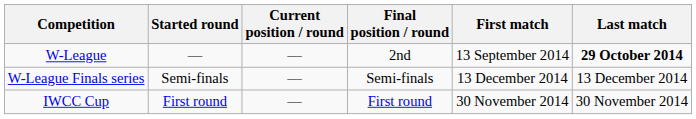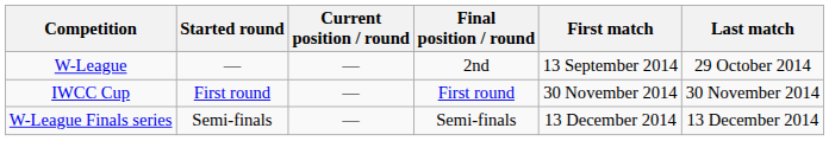 <table class="wikitable">
 <tr>
 <th>Competition</th>
 <th>Started round</th>
 <th>Current <br>position / round</th>
 <th>Final <br>position / round</th>
 <th>First match</th>
 <th>Last match</th>
 </tr>
 <tr style="text-align: center">
 <td><a href='#'>W-League</a></td>
 <td>—</td>
 <td>—</td>
 <td>2nd</td>
 <td>13 September 2014</td>
-<td><strong>29 October 2014</strong></td>
+<td>29 October 2014</td>
+</tr>
+<tr style="text-align: center">
+<td><a href='#'>IWCC Cup</a></td>
+<td><a href='#'>First round</a></td>
+<td>—</td>
+<td><a href='#'>First round</a></td>
+<td>30 November 2014</td>
+<td>30 November 2014</td>
 </tr>
 <tr style="text-align: center">
 <td><a href='#'>W-League Finals series</a></td>
 <td>Semi-finals</td>
 <td>—</td>
 <td>Semi-finals</td>
 <td>13 December 2014</td>
 <td>13 December 2014</td>
 </tr>
-<tr style="text-align: center">
-<td><a href='#'>IWCC Cup</a></td>
-<td><a href='#'>First round</a></td>
-<td>—</td>
-<td><a href='#'>First round</a></td>
-<td>30 November 2014</td>
-<td>30 November 2014</td>
-</tr>
 </table>
